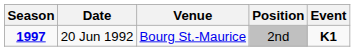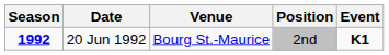 <table class="wikitable" style="text-align:center; font-size:95%;">
 <tr>
 <th>Season</th>
 <th>Date</th>
 <th>Venue</th>
 <th>Position</th>
 <th>Event</th>
 </tr>
 <tr>
-<td><strong><a href='#'>1997</a></strong></td>
+<td><strong><a href='#'>1992</a></strong></td>
 <td align=right>20 Jun 1992</td>
 <td align=left><a href='#'>Bourg St.-Maurice</a></td>
 <td bgcolor=silver>2nd</td>
 <td><strong>K1</strong></td>
 </tr>
 </table>
